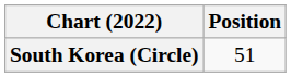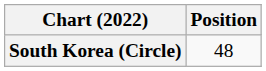 <table class="wikitable plainrowheaders" style="text-align:center">
 <tr>
 <th scope="col">Chart (2022)</th>
 <th scope="col">Position</th>
 </tr>
 <tr>
 <th scope="row">South Korea (Circle)</th>
-<td>51</td>
+<td>48</td>
 </tr>
 </table>
